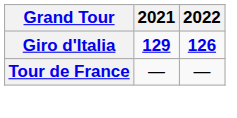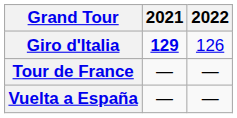 <table class="wikitable plainrowheaders">
 <tr>
 <th scope="col"><a href='#'>Grand Tour</a></th>
 <th scope="col">2021</th>
 <th scope="col">2022</th>
 </tr>
 <tr style="text-align:center;">
 <th scope="row"> <a href='#'>Giro d'Italia</a></th>
 <td><strong><a href='#'>129</a></strong></td>
-<td><strong><a href='#'>126</a></strong></td>
+<td><a href='#'>126</a></td>
 </tr>
 <tr style="text-align:center;">
 <th scope="row"> <a href='#'>Tour de France</a></th>
 <td>—</td>
 <td>—</td>
 </tr>
+<tr style="text-align:center;">
+<th scope="row"> <a href='#'>Vuelta a España</a></th>
+<td>—</td>
+<td>—</td>
+</tr>
 </table>
